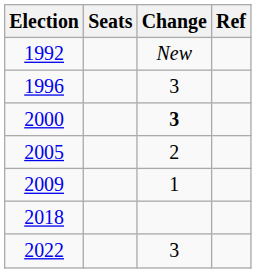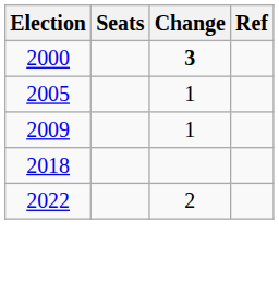 <table class="wikitable" style="font-size:95%;text-align:center;">
 <tr>
 <th>Election</th>
 <th>Seats</th>
 <th>Change</th>
 <th>Ref</th>
-</tr>
-<tr>
-<td><a href='#'>1992</a></td>
-<td></td>
-<td><em>New</em></td>
-<td></td>
-</tr>
-<tr>
-<td><a href='#'>1996</a></td>
-<td></td>
-<td> 3</td>
-<td></td>
 </tr>
 <tr>
 <td><a href='#'>2000</a></td>
 <td></td>
 <td><strong> 3</strong></td>
 <td></td>
 </tr>
 <tr>
 <td><a href='#'>2005</a></td>
 <td></td>
-<td> 2</td>
+<td> 1</td>
 <td></td>
 </tr>
 <tr>
 <td><a href='#'>2009</a></td>
 <td></td>
 <td> 1</td>
 <td></td>
 </tr>
 <tr>
 <td><a href='#'>2018</a></td>
 <td></td>
 <td></td>
 <td></td>
 </tr>
 <tr>
 <td><a href='#'>2022</a></td>
 <td></td>
-<td> 3</td>
+<td> 2</td>
 <td></td>
 </tr>
 </table>
